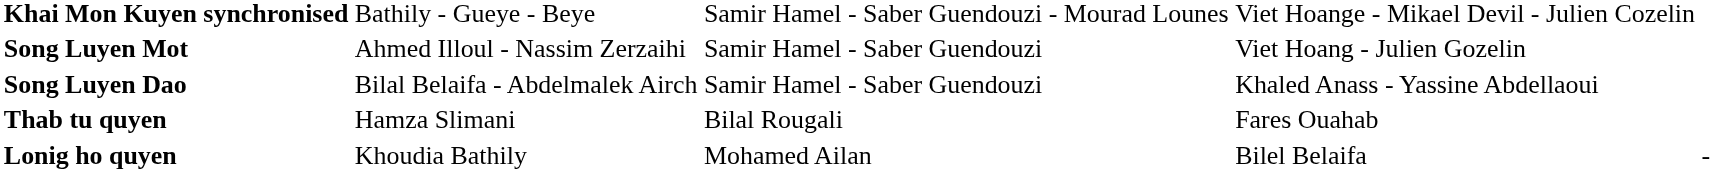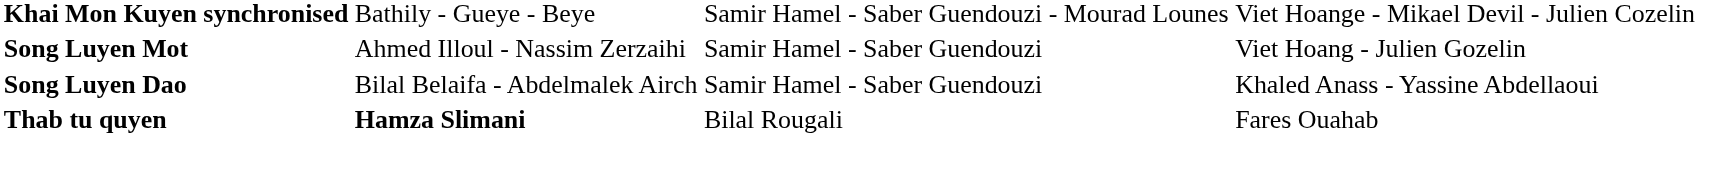 <table>
 <tr align="left">
 <th>Khai Mon Kuyen synchronised</th>
 <td> Bathily - Gueye - Beye</td>
 <td> Samir Hamel -  Saber Guendouzi - Mourad Lounes</td>
 <td> Viet Hoange -  Mikael Devil - Julien Cozelin</td>
 </tr>
 <tr align="left">
 <th>Song Luyen  Mot</th>
 <td> Ahmed Illoul - Nassim Zerzaihi</td>
 <td> Samir Hamel - Saber Guendouzi</td>
 <td> Viet Hoang -  Julien Gozelin</td>
 </tr>
 <tr align="left">
 <th>Song Luyen Dao</th>
 <td> Bilal Belaifa - Abdelmalek Airch</td>
 <td> Samir Hamel - Saber Guendouzi</td>
 <td> Khaled Anass -  Yassine Abdellaoui</td>
 </tr>
 <tr align="left">
 <th>Thab tu quyen</th>
-<td> Hamza Slimani</td>
+<td><strong> Hamza Slimani</strong></td>
 <td> Bilal Rougali</td>
 <td> Fares Ouahab</td>
 </tr>
-<tr align="left">
-<th>Lonig ho quyen</th>
-<td> Khoudia Bathily</td>
-<td> Mohamed Ailan</td>
-<td> Bilel Belaifa</td>
-<td>-</td>
-</tr>
 </table>
